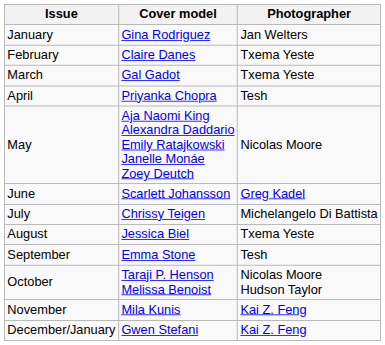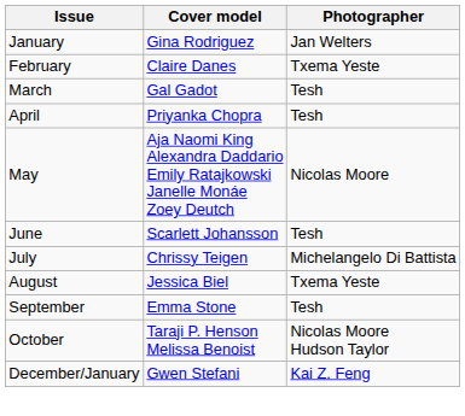 <table class="sortable wikitable">
 <tr>
 <th>Issue</th>
 <th>Cover model</th>
 <th>Photographer</th>
 </tr>
 <tr>
 <td>January</td>
 <td><a href='#'>Gina Rodriguez</a></td>
 <td>Jan Welters</td>
 </tr>
 <tr>
 <td>February</td>
 <td><a href='#'>Claire Danes</a></td>
 <td>Txema Yeste</td>
 </tr>
 <tr>
 <td>March</td>
 <td><a href='#'>Gal Gadot</a></td>
-<td>Txema Yeste</td>
+<td>Tesh</td>
 </tr>
 <tr>
 <td>April</td>
 <td><a href='#'>Priyanka Chopra</a></td>
 <td>Tesh</td>
 </tr>
 <tr>
 <td>May</td>
 <td><a href='#'>Aja Naomi King</a><br><a href='#'>Alexandra Daddario</a><br><a href='#'>Emily Ratajkowski</a><br><a href='#'>Janelle Monáe</a><br><a href='#'>Zoey Deutch</a></td>
 <td>Nicolas Moore</td>
 </tr>
 <tr>
 <td>June</td>
 <td><a href='#'>Scarlett Johansson</a></td>
-<td><a href='#'>Greg Kadel</a></td>
+<td>Tesh</td>
 </tr>
 <tr>
 <td>July</td>
 <td><a href='#'>Chrissy Teigen</a></td>
 <td>Michelangelo Di Battista</td>
 </tr>
 <tr>
 <td>August</td>
 <td><a href='#'>Jessica Biel</a></td>
 <td>Txema Yeste</td>
 </tr>
 <tr>
 <td>September</td>
 <td><a href='#'>Emma Stone</a></td>
 <td>Tesh</td>
 </tr>
 <tr>
 <td>October</td>
 <td><a href='#'>Taraji P. Henson</a><br><a href='#'>Melissa Benoist</a></td>
 <td>Nicolas Moore<br>Hudson Taylor</td>
 </tr>
 <tr>
-<td>November</td>
-<td><a href='#'>Mila Kunis</a></td>
-<td><a href='#'>Kai Z. Feng</a></td>
-</tr>
-<tr>
 <td>December/January</td>
 <td><a href='#'>Gwen Stefani</a></td>
 <td><a href='#'>Kai Z. Feng</a></td>
 </tr>
 </table>
